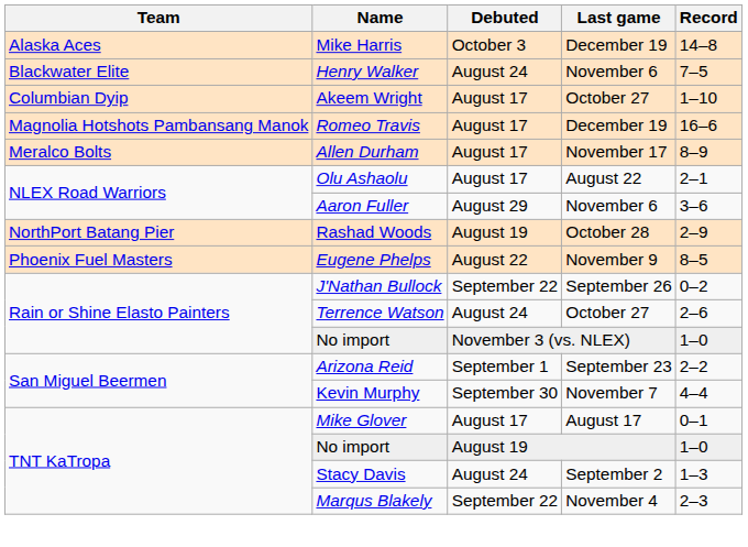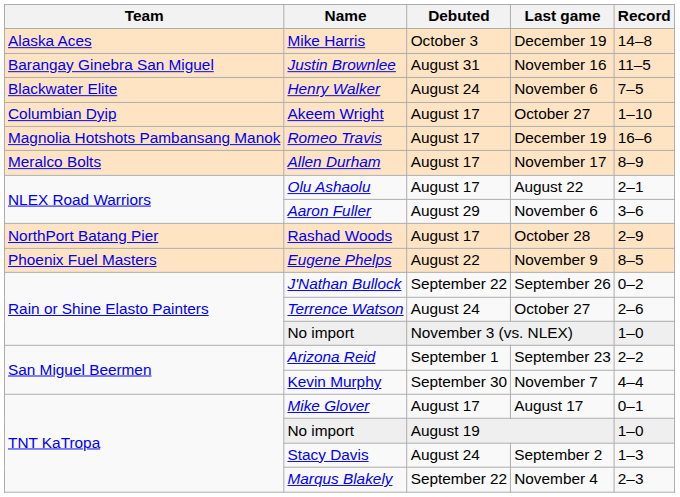 <table class="wikitable">
 <tr>
 <th>Team</th>
 <th>Name</th>
 <th>Debuted</th>
 <th>Last game</th>
 <th>Record</th>
 </tr>
 <tr bgcolor=#FFE4C4>
 <td><a href='#'>Alaska Aces</a></td>
 <td> <a href='#'>Mike Harris</a></td>
 <td>October 3 </td>
 <td>December 19 </td>
 <td>14–8</td>
+</tr>
+<tr bgcolor=#FFE4C4>
+<td><a href='#'>Barangay Ginebra San Miguel</a></td>
+<td> <em><a href='#'>Justin Brownlee</a></em></td>
+<td>August 31 </td>
+<td>November 16 </td>
+<td>11–5</td>
 </tr>
 <tr bgcolor=#FFE4C4>
 <td><a href='#'>Blackwater Elite</a></td>
 <td> <em><a href='#'>Henry Walker</a></em></td>
 <td>August 24 </td>
 <td>November 6 </td>
 <td>7–5</td>
 </tr>
 <tr bgcolor=#FFE4C4>
 <td><a href='#'>Columbian Dyip</a></td>
 <td> <a href='#'>Akeem Wright</a></td>
 <td>August 17 </td>
 <td>October 27 </td>
 <td>1–10</td>
 </tr>
 <tr bgcolor=#FFE4C4>
 <td><a href='#'>Magnolia Hotshots Pambansang Manok</a></td>
 <td> <em><a href='#'>Romeo Travis</a></em></td>
 <td>August 17 </td>
 <td>December 19 </td>
 <td>16–6</td>
 </tr>
 <tr bgcolor=#FFE4C4>
 <td><a href='#'>Meralco Bolts</a></td>
 <td> <em><a href='#'>Allen Durham</a></em></td>
 <td>August 17 </td>
 <td>November 17 </td>
 <td>8–9</td>
 </tr>
 <tr>
 <td rowspan=2><a href='#'>NLEX Road Warriors</a></td>
 <td> <em><a href='#'>Olu Ashaolu</a></em></td>
 <td>August 17 </td>
 <td>August 22 </td>
 <td>2–1</td>
 </tr>
 <tr>
 <td> <em><a href='#'>Aaron Fuller</a></em></td>
 <td>August 29 </td>
 <td>November 6 </td>
 <td>3–6</td>
 </tr>
 <tr bgcolor=#FFE4C4>
 <td><a href='#'>NorthPort Batang Pier</a></td>
 <td> <a href='#'>Rashad Woods</a></td>
-<td>August 19 </td>
+<td>August 17 </td>
 <td>October 28 </td>
 <td>2–9</td>
 </tr>
 <tr bgcolor=#FFE4C4>
 <td><a href='#'>Phoenix Fuel Masters</a></td>
 <td> <em><a href='#'>Eugene Phelps</a></em></td>
 <td>August 22 </td>
 <td>November 9 </td>
 <td>8–5</td>
 </tr>
 <tr>
 <td rowspan=3><a href='#'>Rain or Shine Elasto Painters</a></td>
 <td> <em><a href='#'>J'Nathan Bullock</a></em></td>
 <td>September 22 </td>
 <td>September 26 </td>
 <td>0–2</td>
 </tr>
 <tr>
 <td> <em><a href='#'>Terrence Watson</a></em></td>
 <td>August 24 </td>
 <td>October 27 </td>
 <td>2–6</td>
 </tr>
 <tr bgcolor=#efefef>
 <td>No import</td>
 <td colspan=2>November 3 (vs. NLEX)</td>
 <td>1–0</td>
 </tr>
 <tr>
 <td rowspan=2><a href='#'>San Miguel Beermen</a></td>
 <td> <em><a href='#'>Arizona Reid</a></em></td>
 <td>September 1 </td>
 <td>September 23 </td>
 <td>2–2</td>
 </tr>
 <tr>
 <td> <a href='#'>Kevin Murphy</a></td>
 <td>September 30 </td>
 <td>November 7 </td>
 <td>4–4</td>
 </tr>
 <tr>
 <td rowspan=4><a href='#'>TNT KaTropa</a></td>
 <td> <em><a href='#'>Mike Glover</a></em></td>
 <td>August 17 </td>
 <td>August 17 </td>
 <td>0–1</td>
 </tr>
 <tr bgcolor=#efefef>
 <td>No import</td>
 <td colspan=2>August 19 </td>
 <td>1–0</td>
 </tr>
 <tr>
 <td> <a href='#'>Stacy Davis</a></td>
 <td>August 24 </td>
 <td>September 2 </td>
 <td>1–3</td>
 </tr>
 <tr>
 <td> <em><a href='#'>Marqus Blakely</a></em></td>
 <td>September 22 </td>
 <td>November 4 </td>
 <td>2–3</td>
 </tr>
 </table>
